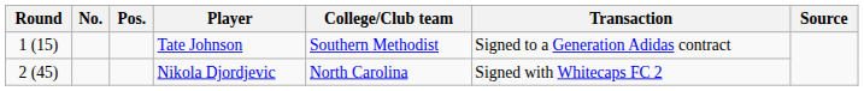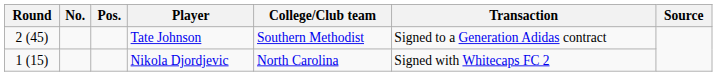 <table class="wikitable sortable" style="width:90%; text-align:center; font-size:95%; text-align:left;">
 <tr>
 <th>Round</th>
 <th>No.</th>
 <th>Pos.</th>
 <th>Player</th>
 <th>College/Club team</th>
 <th>Transaction</th>
 <th>Source</th>
 </tr>
 <tr>
-<td align=center>1 (15)</td>
+<td align=center>2 (45)</td>
 <td></td>
 <td align=center></td>
 <td> <a href='#'>Tate Johnson</a></td>
 <td> <a href='#'>Southern Methodist</a></td>
 <td>Signed to a <a href='#'>Generation Adidas</a> contract</td>
 <td rowspan=2></td>
 </tr>
 <tr>
-<td align=center>2 (45)</td>
+<td align=center>1 (15)</td>
 <td></td>
 <td align=center></td>
 <td> <a href='#'>Nikola Djordjevic</a></td>
 <td> <a href='#'>North Carolina</a></td>
 <td>Signed with <a href='#'>Whitecaps FC 2</a></td>
 </tr>
 </table>
